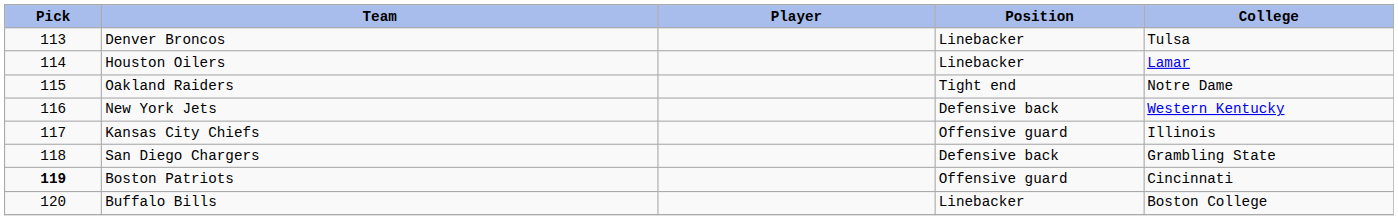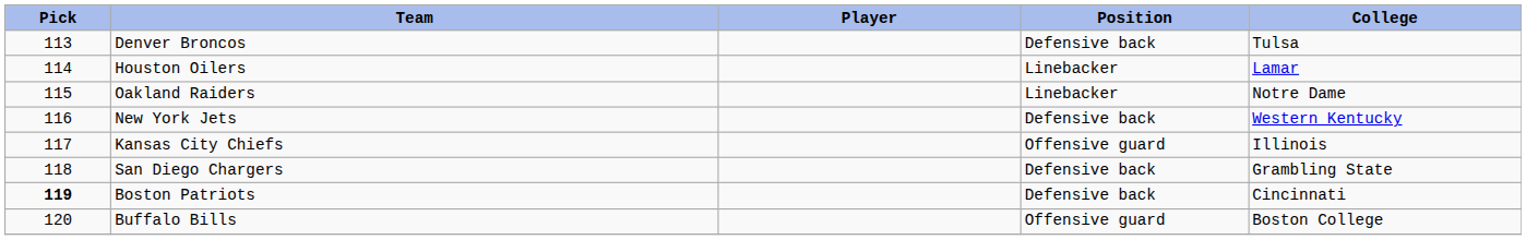 <table class="wikitable sortable sortable" style="width: 100%">
 <tr>
 <th style="background:#A8BDEC;" width=7%>Pick</th>
 <th style="background:#A8BDEC;" width=40%>Team</th>
 <th style="background:#A8BDEC;" width=20%>Player</th>
 <th style="background:#A8BDEC;" width=15%>Position</th>
 <th style="background:#A8BDEC;" width=20%>College</th>
 </tr>
 <tr>
 <td align=center>113</td>
 <td>Denver Broncos</td>
 <td></td>
-<td>Linebacker</td>
+<td>Defensive back</td>
 <td>Tulsa</td>
 </tr>
 <tr>
 <td align=center>114</td>
 <td>Houston Oilers</td>
 <td></td>
 <td>Linebacker</td>
 <td><a href='#'>Lamar</a></td>
 </tr>
 <tr>
 <td align=center>115</td>
 <td>Oakland Raiders</td>
 <td></td>
-<td>Tight end</td>
+<td>Linebacker</td>
 <td>Notre Dame</td>
 </tr>
 <tr>
 <td align=center>116</td>
 <td>New York Jets</td>
 <td></td>
 <td>Defensive back</td>
 <td><a href='#'>Western Kentucky</a></td>
 </tr>
 <tr>
 <td align=center>117</td>
 <td>Kansas City Chiefs</td>
 <td></td>
 <td>Offensive guard</td>
 <td>Illinois</td>
 </tr>
 <tr>
 <td align=center>118</td>
 <td>San Diego Chargers</td>
 <td></td>
 <td>Defensive back</td>
 <td>Grambling State</td>
 </tr>
 <tr>
 <td align=center><strong>119</strong></td>
 <td>Boston Patriots</td>
 <td></td>
-<td>Offensive guard</td>
+<td>Defensive back</td>
 <td>Cincinnati</td>
 </tr>
 <tr>
 <td align=center>120</td>
 <td>Buffalo Bills</td>
 <td></td>
-<td>Linebacker</td>
+<td>Offensive guard</td>
 <td>Boston College</td>
 </tr>
 <tr>
 </tr>
 </table>
